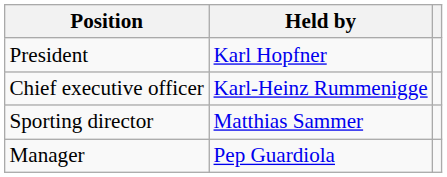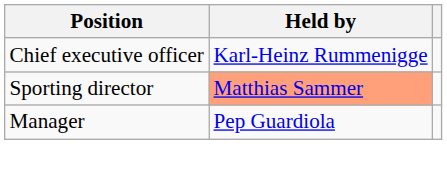 <table class="wikitable">
 <tr>
 <th>Position</th>
 <th>Held by</th>
 <th></th>
-</tr>
-<tr>
-<td>President</td>
-<td><a href='#'>Karl Hopfner</a></td>
-<td></td>
 </tr>
 <tr>
 <td>Chief executive officer</td>
 <td><a href='#'>Karl-Heinz Rummenigge</a></td>
 <td></td>
 </tr>
 <tr>
 <td>Sporting director</td>
-<td><a href='#'>Matthias Sammer</a></td>
+<td style="background: lightsalmon;"><a href='#'>Matthias Sammer</a></td>
 <td></td>
 </tr>
 <tr>
 <td>Manager</td>
 <td><a href='#'>Pep Guardiola</a></td>
 <td></td>
 </tr>
 </table>
